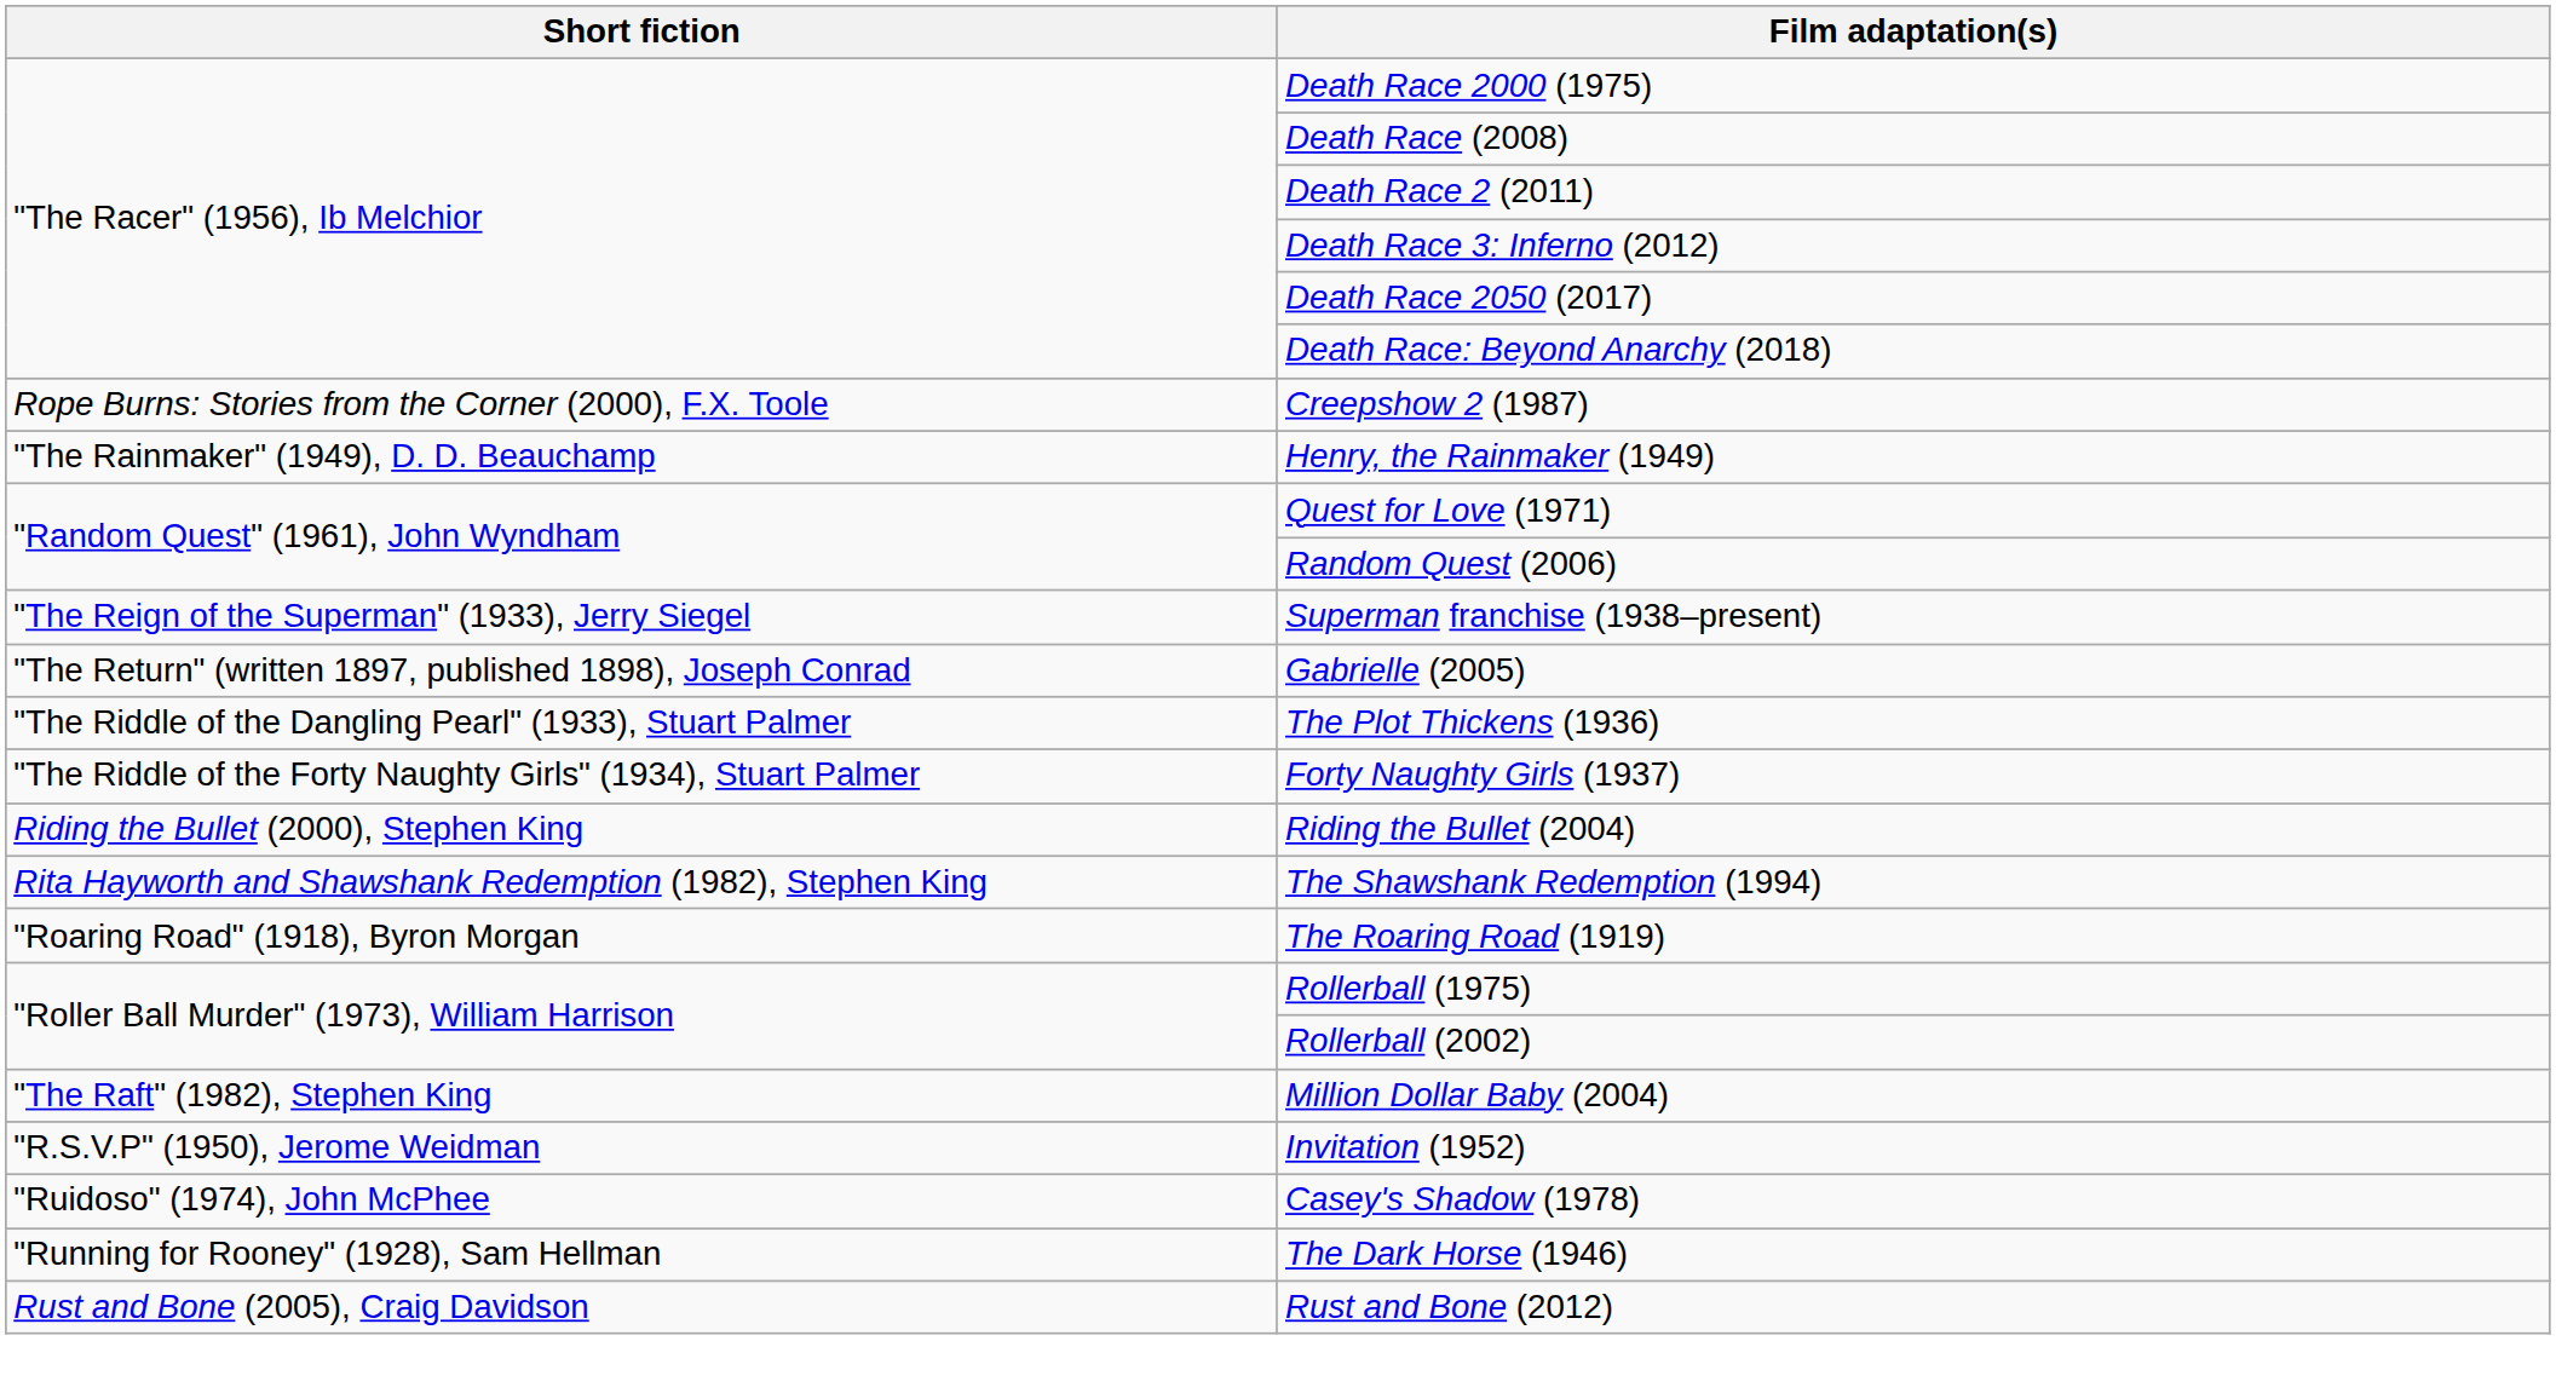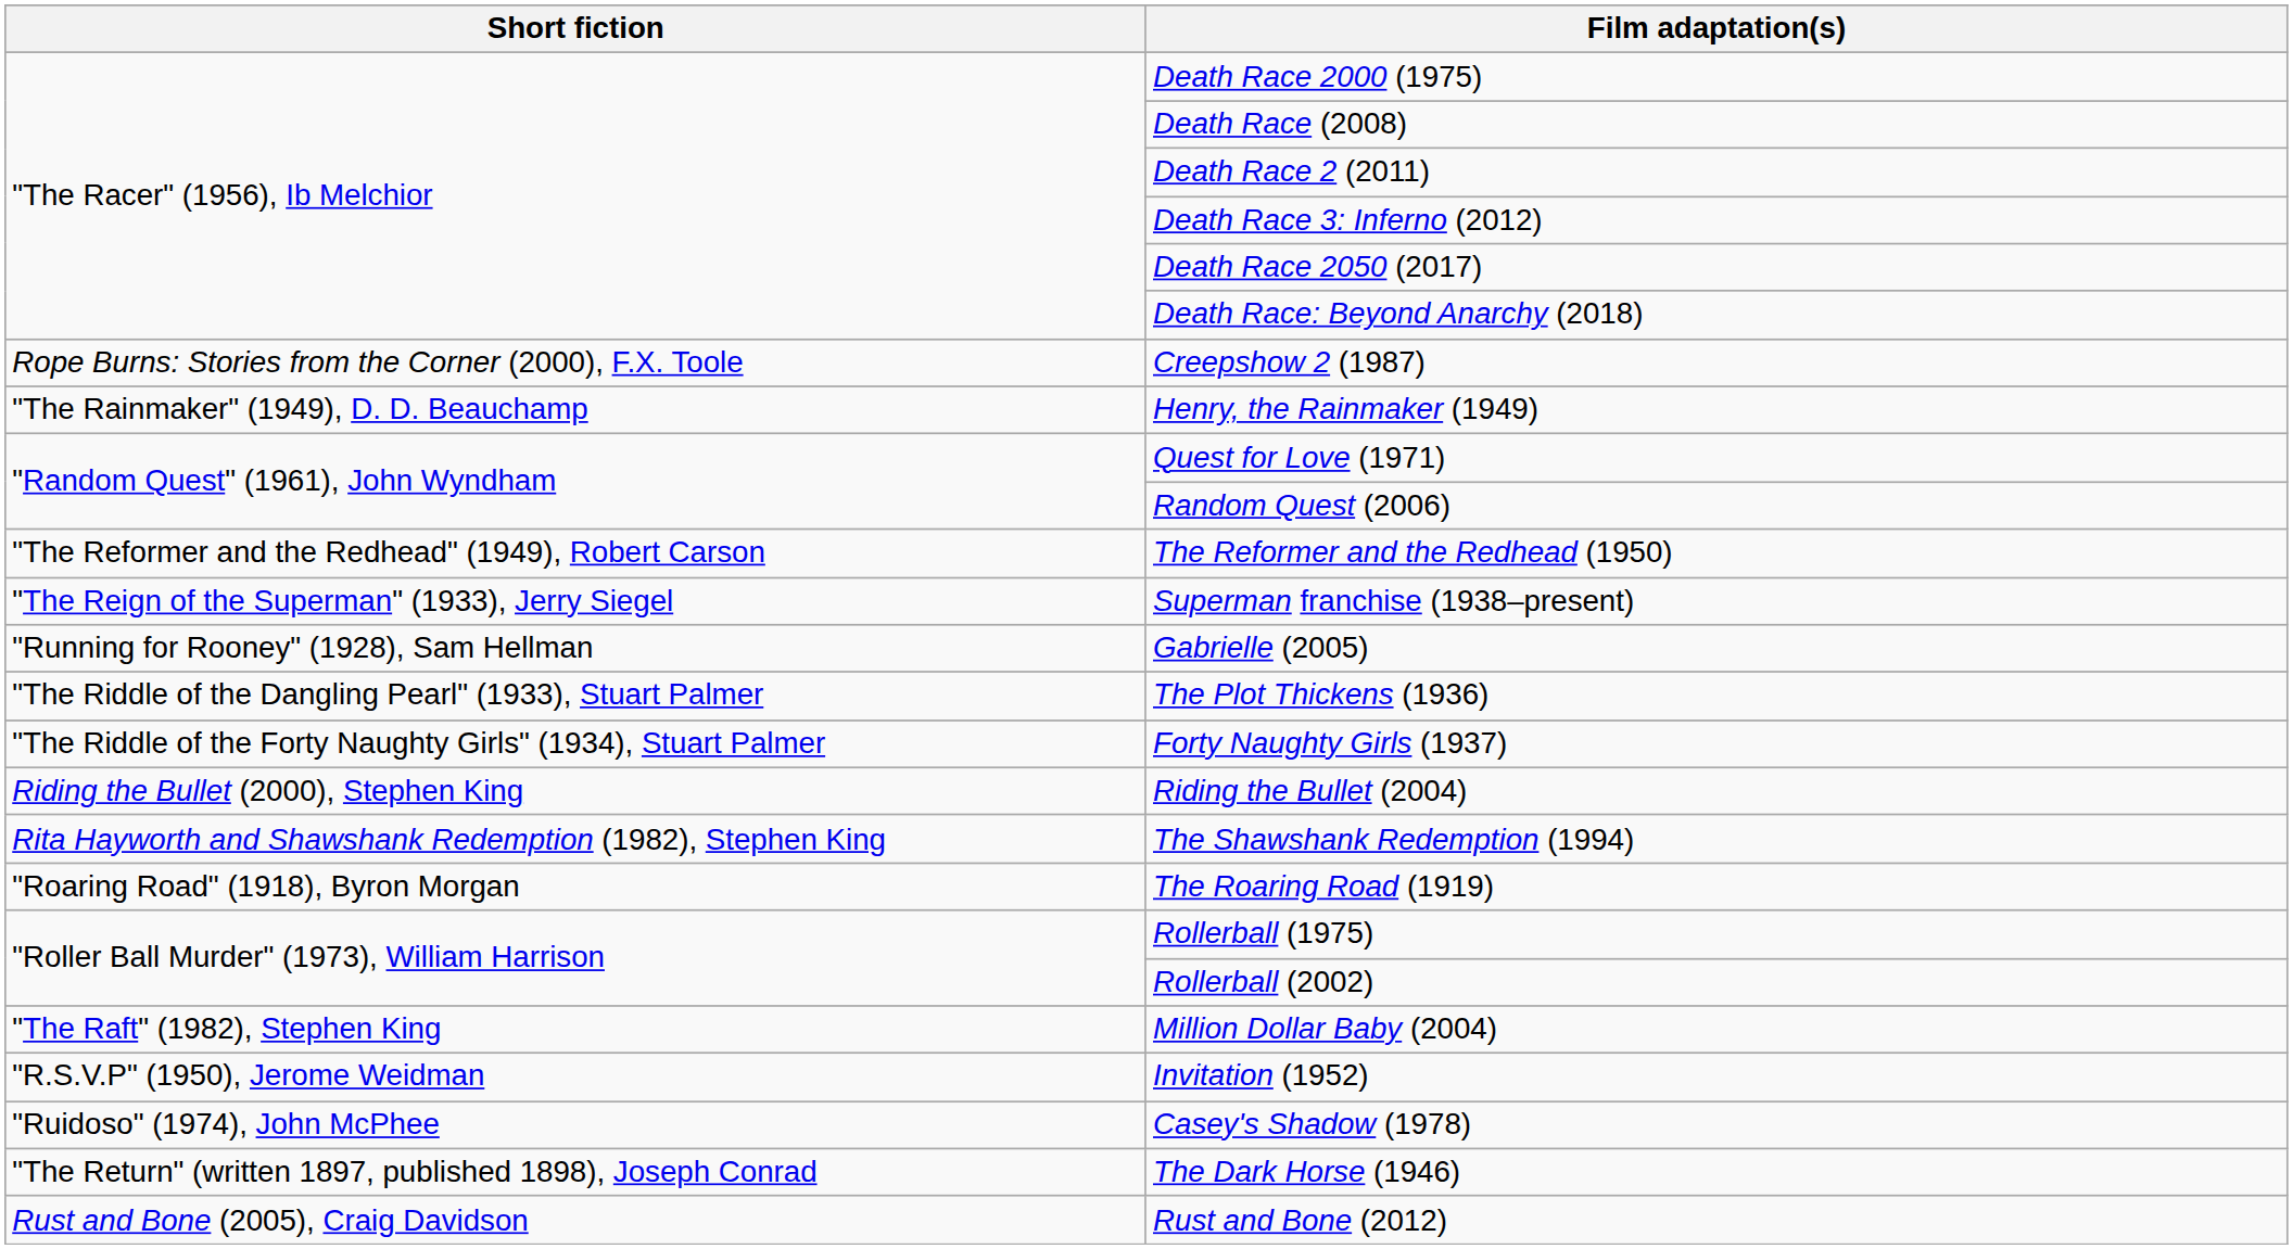 <table class="wikitable">
 <tr>
 <th width="600">Short fiction</th>
 <th width="600">Film adaptation(s)</th>
 </tr>
 <tr>
 <td rowspan="6">"The Racer" (1956), <a href='#'>Ib Melchior</a></td>
 <td><em><a href='#'>Death Race 2000</a></em> (1975)</td>
 </tr>
 <tr>
 <td><em><a href='#'>Death Race</a></em> (2008)</td>
 </tr>
 <tr>
 <td><em><a href='#'>Death Race 2</a></em> (2011)</td>
 </tr>
 <tr>
 <td><em><a href='#'>Death Race 3: Inferno</a></em> (2012)</td>
 </tr>
 <tr>
 <td><em><a href='#'>Death Race 2050</a></em> (2017)</td>
 </tr>
 <tr>
 <td><em><a href='#'>Death Race: Beyond Anarchy</a></em> (2018)</td>
 </tr>
 <tr>
 <td><em>Rope Burns: Stories from the Corner</em> (2000), <a href='#'>F.X. Toole</a></td>
 <td><em><a href='#'>Creepshow 2</a></em> (1987)</td>
 </tr>
 <tr>
 <td>"The Rainmaker" (1949), <a href='#'>D. D. Beauchamp</a></td>
 <td><em><a href='#'>Henry, the Rainmaker</a></em> (1949)</td>
 </tr>
 <tr>
 <td rowspan="2">"<a href='#'>Random Quest</a>" (1961), <a href='#'>John Wyndham</a></td>
 <td><em><a href='#'>Quest for Love</a></em> (1971)</td>
 </tr>
 <tr>
 <td><em><a href='#'>Random Quest</a></em> (2006)</td>
 </tr>
 <tr>
+<td>"The Reformer and the Redhead" (1949), <a href='#'>Robert Carson</a></td>
+<td><em><a href='#'>The Reformer and the Redhead</a></em> (1950)</td>
+</tr>
+<tr>
 <td>"<a href='#'>The Reign of the Superman</a>" (1933), <a href='#'>Jerry Siegel</a></td>
 <td><em><a href='#'>Superman</a></em> <a href='#'>franchise</a> (1938–present)</td>
 </tr>
 <tr>
-<td>"The Return" (written 1897, published 1898), <a href='#'>Joseph Conrad</a></td>
+<td>"Running for Rooney" (1928), Sam Hellman</td>
 <td><em><a href='#'>Gabrielle</a></em> (2005)</td>
 </tr>
 <tr>
 <td>"The Riddle of the Dangling Pearl" (1933), <a href='#'>Stuart Palmer</a></td>
 <td><em><a href='#'>The Plot Thickens</a></em> (1936)</td>
 </tr>
 <tr>
 <td>"The Riddle of the Forty Naughty Girls" (1934), <a href='#'>Stuart Palmer</a></td>
 <td><em><a href='#'>Forty Naughty Girls</a></em> (1937)</td>
 </tr>
 <tr>
 <td><em><a href='#'>Riding the Bullet</a></em> (2000), <a href='#'>Stephen King</a></td>
 <td><em><a href='#'>Riding the Bullet</a></em> (2004)</td>
 </tr>
 <tr>
 <td><em><a href='#'>Rita Hayworth and Shawshank Redemption</a></em> (1982), <a href='#'>Stephen King</a></td>
 <td><em><a href='#'>The Shawshank Redemption</a></em> (1994)</td>
 </tr>
 <tr>
 <td>"Roaring Road" (1918), Byron Morgan</td>
 <td><em><a href='#'>The Roaring Road</a></em> (1919)</td>
 </tr>
 <tr>
 <td rowspan="2">"Roller Ball Murder" (1973), <a href='#'>William Harrison</a></td>
 <td><em><a href='#'>Rollerball</a></em> (1975)</td>
 </tr>
 <tr>
 <td><em><a href='#'>Rollerball</a></em> (2002)</td>
 </tr>
 <tr>
 <td>"<a href='#'>The Raft</a>" (1982), <a href='#'>Stephen King</a></td>
 <td><em><a href='#'>Million Dollar Baby</a></em> (2004)</td>
 </tr>
 <tr>
 <td>"R.S.V.P" (1950), <a href='#'>Jerome Weidman</a></td>
 <td><em><a href='#'>Invitation</a></em> (1952)</td>
 </tr>
 <tr>
 <td>"Ruidoso" (1974), <a href='#'>John McPhee</a></td>
 <td><em><a href='#'>Casey's Shadow</a></em> (1978)</td>
 </tr>
 <tr>
-<td>"Running for Rooney" (1928), Sam Hellman</td>
+<td>"The Return" (written 1897, published 1898), <a href='#'>Joseph Conrad</a></td>
 <td><em><a href='#'>The Dark Horse</a></em> (1946)</td>
 </tr>
 <tr>
 <td><em><a href='#'>Rust and Bone</a></em> (2005), <a href='#'>Craig Davidson</a></td>
 <td><em><a href='#'>Rust and Bone</a></em> (2012)</td>
 </tr>
 </table>
